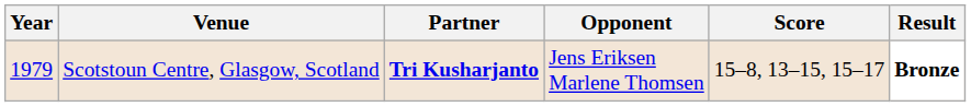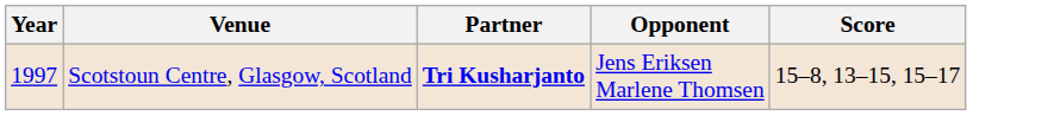 <table class="sortable wikitable" style="font-size: 90%;">
 <tr>
 <th>Year</th>
 <th>Venue</th>
 <th>Partner</th>
 <th>Opponent</th>
 <th>Score</th>
-<th>Result</th>
 </tr>
 <tr style="background:#F3E6D7">
-<td align="center"><a href='#'>1979</a></td>
+<td align="center"><a href='#'>1997</a></td>
 <td align="left"><a href='#'>Scotstoun Centre</a>, <a href='#'>Glasgow, Scotland</a></td>
 <td align="left"><strong> <a href='#'>Tri Kusharjanto</a></strong></td>
 <td align="left"> <a href='#'>Jens Eriksen</a> <br>  <a href='#'>Marlene Thomsen</a></td>
 <td align="left">15–8, 13–15, 15–17</td>
-<td style="text-align:left; background:white"> <strong>Bronze</strong></td>
 </tr>
 </table>
